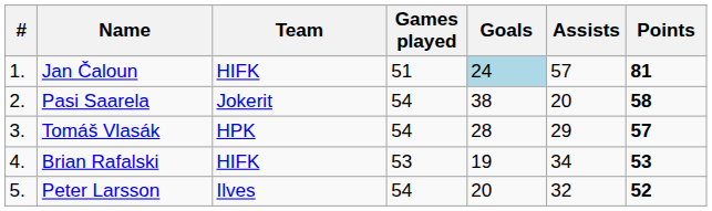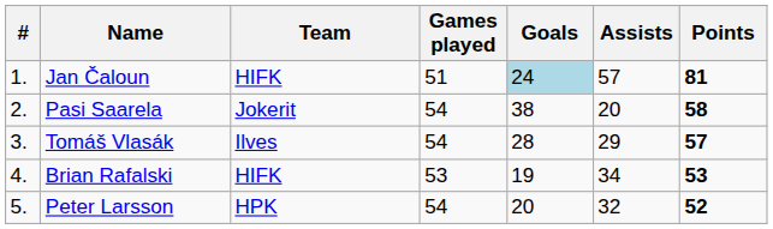 <table class="wikitable">
 <tr>
 <th bgcolor="#DDDDFF" width="20">#</th>
 <th bgcolor="#DDDDFF" width="140">Name</th>
 <th bgcolor="#DDDDFF" width="140">Team</th>
 <th bgcolor="#DDDDFF" width="60">Games played</th>
 <th bgcolor="#DDDDFF" width="60">Goals</th>
 <th bgcolor="#DDDDFF" width="60">Assists</th>
 <th bgcolor="#DDDDFF" width="60">Points</th>
 </tr>
 <tr>
 <td>1.</td>
 <td> <a href='#'>Jan Čaloun</a></td>
 <td><a href='#'>HIFK</a></td>
 <td>51</td>
 <td style="background: lightblue;">24</td>
 <td>57</td>
 <td><strong>81</strong></td>
 </tr>
 <tr>
 <td>2.</td>
 <td> <a href='#'>Pasi Saarela</a></td>
 <td><a href='#'>Jokerit</a></td>
 <td>54</td>
 <td>38</td>
 <td>20</td>
 <td><strong>58</strong></td>
 </tr>
 <tr>
 <td>3.</td>
 <td> <a href='#'>Tomáš Vlasák</a></td>
-<td><a href='#'>HPK</a></td>
+<td><a href='#'>Ilves</a></td>
 <td>54</td>
 <td>28</td>
 <td>29</td>
 <td><strong>57</strong></td>
 </tr>
 <tr>
 <td>4.</td>
 <td> <a href='#'>Brian Rafalski</a></td>
 <td><a href='#'>HIFK</a></td>
 <td>53</td>
 <td>19</td>
 <td>34</td>
 <td><strong>53</strong></td>
 </tr>
 <tr>
 <td>5.</td>
 <td> <a href='#'>Peter Larsson</a></td>
-<td><a href='#'>Ilves</a></td>
+<td><a href='#'>HPK</a></td>
 <td>54</td>
 <td>20</td>
 <td>32</td>
 <td><strong>52</strong></td>
 </tr>
 </table>
